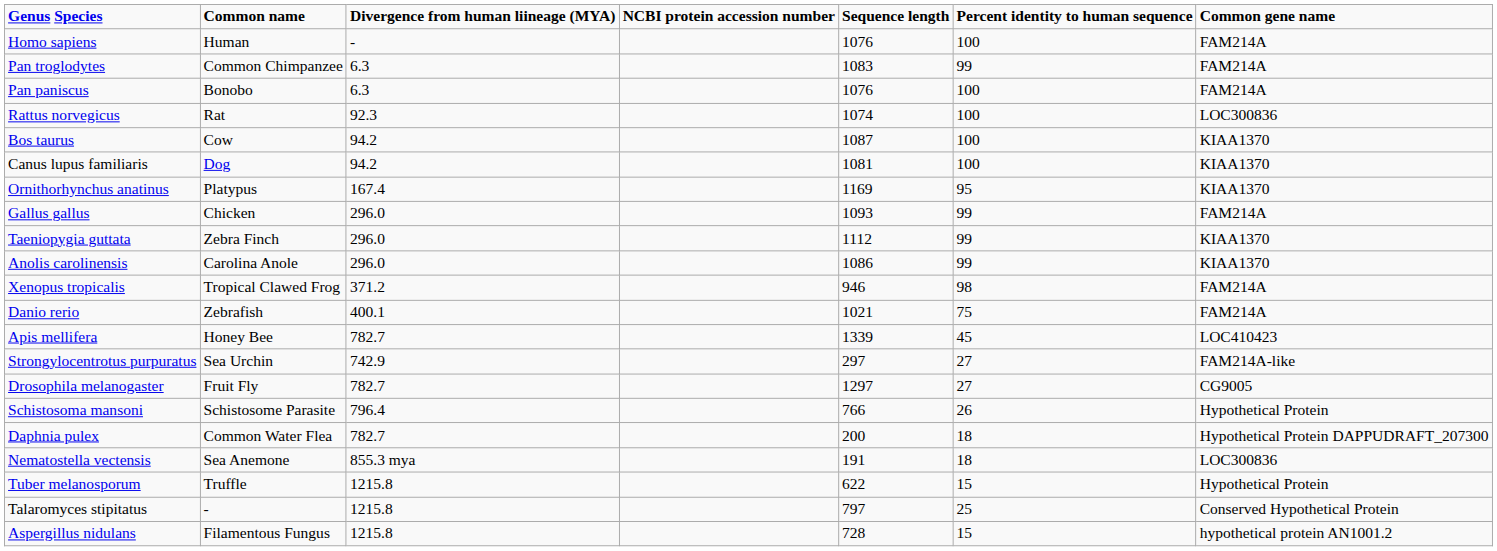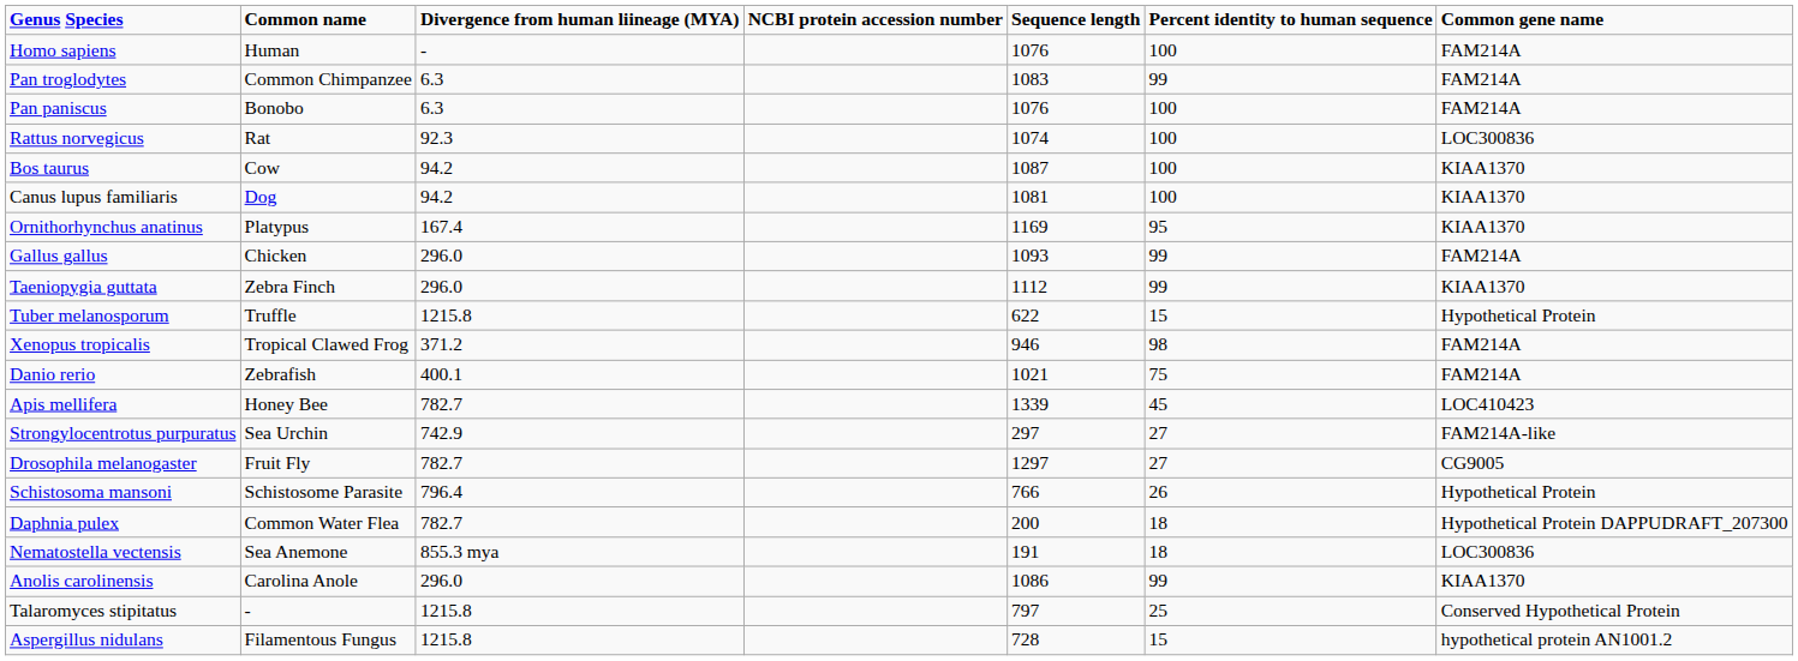 <table class="wikitable">
 <tr>
 <td><strong><a href='#'>Genus</a> <a href='#'>Species</a></strong></td>
 <td><strong>Common name</strong></td>
 <td><strong>Divergence from human liineage (MYA)</strong> </td>
 <td><strong>NCBI protein accession number</strong></td>
 <td><strong>Sequence length</strong></td>
 <td><strong>Percent identity to human sequence</strong> </td>
 <td><strong>Common gene name</strong></td>
 </tr>
 <tr>
 <td><a href='#'>Homo sapiens</a></td>
 <td>Human</td>
 <td>-</td>
 <td></td>
 <td>1076</td>
 <td>100</td>
 <td>FAM214A</td>
 </tr>
 <tr>
 <td><a href='#'>Pan troglodytes</a></td>
 <td>Common Chimpanzee</td>
 <td>6.3</td>
 <td></td>
 <td>1083</td>
 <td>99</td>
 <td>FAM214A</td>
 </tr>
 <tr>
 <td><a href='#'>Pan paniscus</a></td>
 <td>Bonobo</td>
 <td>6.3</td>
 <td></td>
 <td>1076</td>
 <td>100</td>
 <td>FAM214A</td>
 </tr>
 <tr>
 <td><a href='#'>Rattus norvegicus</a></td>
 <td>Rat</td>
 <td>92.3</td>
 <td></td>
 <td>1074</td>
 <td>100</td>
 <td>LOC300836</td>
 </tr>
 <tr>
 <td><a href='#'>Bos taurus</a></td>
 <td>Cow</td>
 <td>94.2</td>
 <td></td>
 <td>1087</td>
 <td>100</td>
 <td>KIAA1370</td>
 </tr>
 <tr>
 <td>Canus lupus familiaris</td>
 <td><a href='#'>Dog</a></td>
 <td>94.2</td>
 <td></td>
 <td>1081</td>
 <td>100</td>
 <td>KIAA1370</td>
 </tr>
 <tr>
 <td><a href='#'>Ornithorhynchus anatinus</a></td>
 <td>Platypus</td>
 <td>167.4</td>
 <td></td>
 <td>1169</td>
 <td>95</td>
 <td>KIAA1370</td>
 </tr>
 <tr>
 <td><a href='#'>Gallus gallus</a></td>
 <td>Chicken</td>
 <td>296.0</td>
 <td></td>
 <td>1093</td>
 <td>99</td>
 <td>FAM214A</td>
 </tr>
 <tr>
 <td><a href='#'>Taeniopygia guttata</a></td>
 <td>Zebra Finch</td>
 <td>296.0</td>
 <td></td>
 <td>1112</td>
 <td>99</td>
 <td>KIAA1370</td>
 </tr>
 <tr>
-<td><a href='#'>Anolis carolinensis</a></td>
-<td>Carolina Anole</td>
-<td>296.0</td>
+<td><a href='#'>Tuber melanosporum</a></td>
+<td>Truffle</td>
+<td>1215.8</td>
 <td></td>
-<td>1086</td>
-<td>99</td>
-<td>KIAA1370</td>
+<td>622</td>
+<td>15</td>
+<td>Hypothetical Protein</td>
 </tr>
 <tr>
 <td><a href='#'>Xenopus tropicalis</a></td>
 <td>Tropical Clawed Frog</td>
 <td>371.2</td>
 <td></td>
 <td>946</td>
 <td>98</td>
 <td>FAM214A</td>
 </tr>
 <tr>
 <td><a href='#'>Danio rerio</a></td>
 <td>Zebrafish</td>
 <td>400.1</td>
 <td></td>
 <td>1021</td>
 <td>75</td>
 <td>FAM214A</td>
 </tr>
 <tr>
 <td><a href='#'>Apis mellifera</a></td>
 <td>Honey Bee</td>
 <td>782.7</td>
 <td></td>
 <td>1339</td>
 <td>45</td>
 <td>LOC410423</td>
 </tr>
 <tr>
 <td><a href='#'>Strongylocentrotus purpuratus</a></td>
 <td>Sea Urchin</td>
 <td>742.9</td>
 <td></td>
 <td>297</td>
 <td>27</td>
 <td>FAM214A-like</td>
 </tr>
 <tr>
 <td><a href='#'>Drosophila melanogaster</a></td>
 <td>Fruit Fly</td>
 <td>782.7</td>
 <td></td>
 <td>1297</td>
 <td>27</td>
 <td>CG9005</td>
 </tr>
 <tr>
 <td><a href='#'>Schistosoma mansoni</a></td>
 <td>Schistosome Parasite</td>
 <td>796.4</td>
 <td></td>
 <td>766</td>
 <td>26</td>
 <td>Hypothetical Protein</td>
 </tr>
 <tr>
 <td><a href='#'>Daphnia pulex</a></td>
 <td>Common Water Flea</td>
 <td>782.7</td>
 <td></td>
 <td>200</td>
 <td>18</td>
 <td>Hypothetical Protein DAPPUDRAFT_207300</td>
 </tr>
 <tr>
 <td><a href='#'>Nematostella vectensis</a></td>
 <td>Sea Anemone</td>
 <td>855.3 mya</td>
 <td></td>
 <td>191</td>
 <td>18</td>
 <td>LOC300836</td>
 </tr>
 <tr>
-<td><a href='#'>Tuber melanosporum</a></td>
-<td>Truffle</td>
-<td>1215.8</td>
+<td><a href='#'>Anolis carolinensis</a></td>
+<td>Carolina Anole</td>
+<td>296.0</td>
 <td></td>
-<td>622</td>
-<td>15</td>
-<td>Hypothetical Protein</td>
+<td>1086</td>
+<td>99</td>
+<td>KIAA1370</td>
 </tr>
 <tr>
 <td>Talaromyces stipitatus</td>
 <td>-</td>
 <td>1215.8</td>
 <td></td>
 <td>797</td>
 <td>25</td>
 <td>Conserved Hypothetical Protein</td>
 </tr>
 <tr>
 <td><a href='#'>Aspergillus nidulans</a></td>
 <td>Filamentous Fungus</td>
 <td>1215.8</td>
 <td></td>
 <td>728</td>
 <td>15</td>
 <td>hypothetical protein AN1001.2</td>
 </tr>
 </table>
